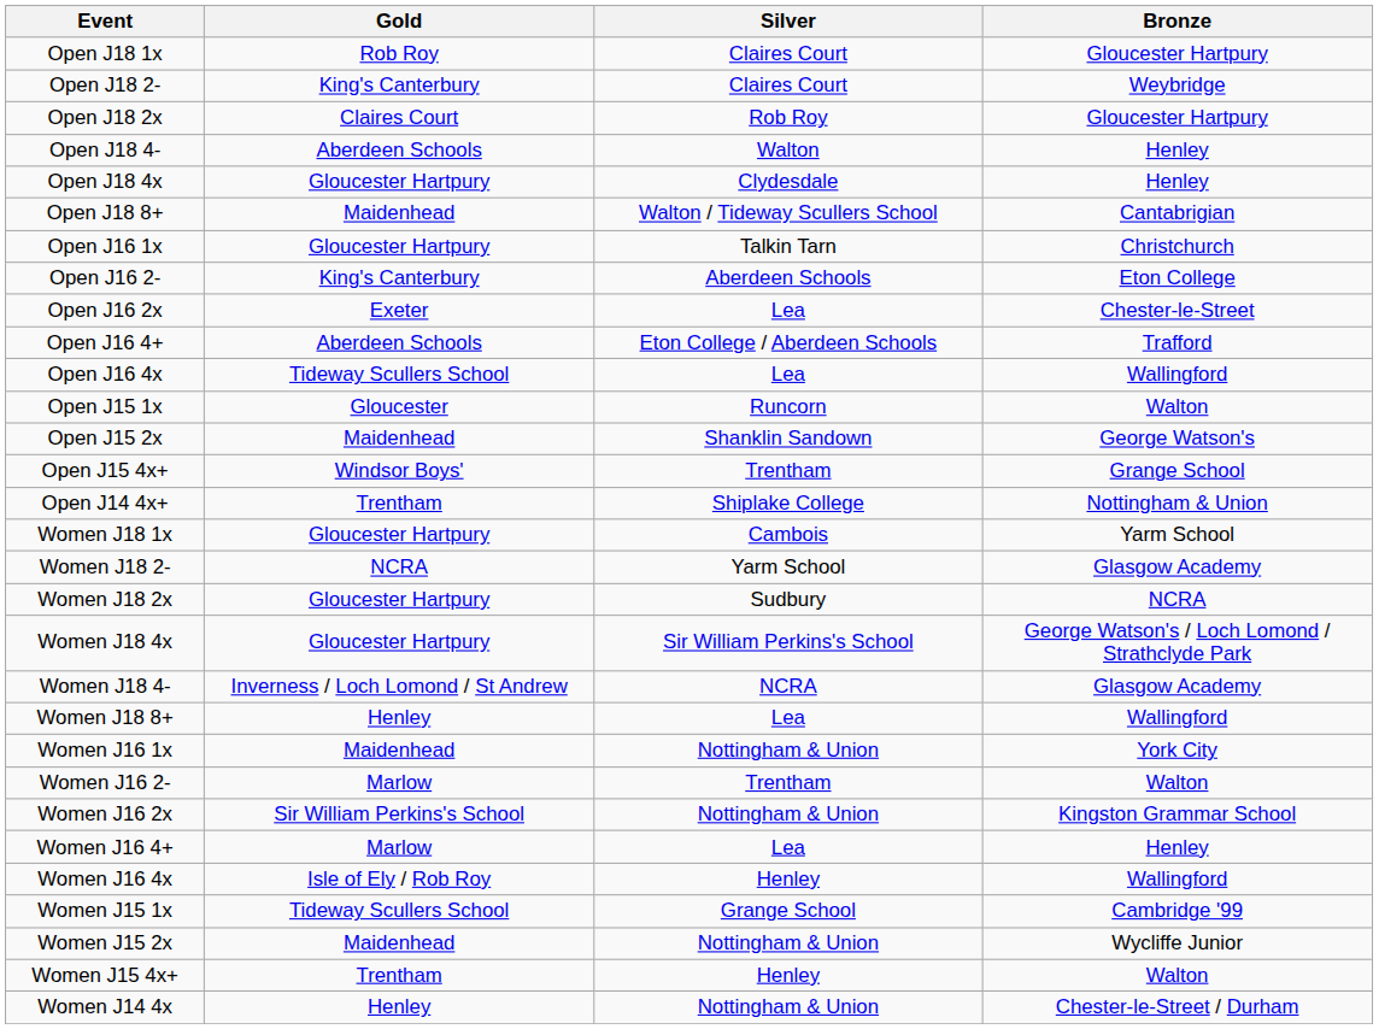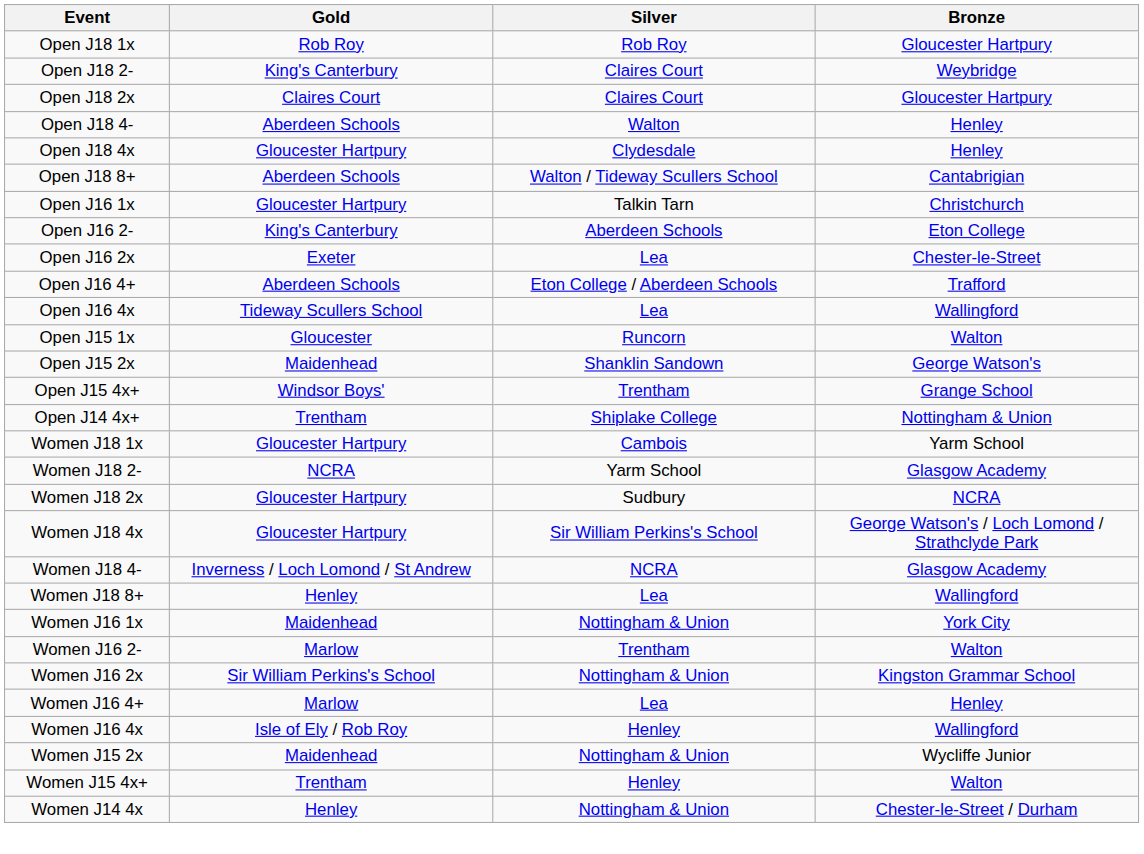 <table class="wikitable" style="text-align:center">
 <tr>
 <th width=150>Event</th>
 <th width=300>Gold</th>
 <th width=300>Silver</th>
 <th width=300>Bronze</th>
 </tr>
 <tr>
 <td>Open J18 1x</td>
 <td><a href='#'>Rob Roy</a></td>
-<td><a href='#'>Claires Court</a></td>
+<td><a href='#'>Rob Roy</a></td>
 <td><a href='#'>Gloucester Hartpury</a></td>
 </tr>
 <tr>
 <td>Open J18 2-</td>
 <td><a href='#'>King's Canterbury</a></td>
 <td><a href='#'>Claires Court</a></td>
 <td><a href='#'>Weybridge</a></td>
 </tr>
 <tr>
 <td>Open J18 2x</td>
 <td><a href='#'>Claires Court</a></td>
-<td><a href='#'>Rob Roy</a></td>
+<td><a href='#'>Claires Court</a></td>
 <td><a href='#'>Gloucester Hartpury</a></td>
 </tr>
 <tr>
 <td>Open J18 4-</td>
 <td><a href='#'>Aberdeen Schools</a></td>
 <td><a href='#'>Walton</a></td>
 <td><a href='#'>Henley</a></td>
 </tr>
 <tr>
 <td>Open J18 4x</td>
 <td><a href='#'>Gloucester Hartpury</a></td>
 <td><a href='#'>Clydesdale</a></td>
 <td><a href='#'>Henley</a></td>
 </tr>
 <tr>
 <td>Open J18 8+</td>
-<td><a href='#'>Maidenhead</a></td>
+<td><a href='#'>Aberdeen Schools</a></td>
 <td><a href='#'>Walton</a> / <a href='#'>Tideway Scullers School</a></td>
 <td><a href='#'>Cantabrigian</a></td>
 </tr>
 <tr>
 <td>Open J16 1x</td>
 <td><a href='#'>Gloucester Hartpury</a></td>
 <td>Talkin Tarn</td>
 <td><a href='#'>Christchurch</a></td>
 </tr>
 <tr>
 <td>Open J16 2-</td>
 <td><a href='#'>King's Canterbury</a></td>
 <td><a href='#'>Aberdeen Schools</a></td>
 <td><a href='#'>Eton College</a></td>
 </tr>
 <tr>
 <td>Open J16 2x</td>
 <td><a href='#'>Exeter</a></td>
 <td><a href='#'>Lea</a></td>
 <td><a href='#'>Chester-le-Street</a></td>
 </tr>
 <tr>
 <td>Open J16 4+</td>
 <td><a href='#'>Aberdeen Schools</a></td>
 <td><a href='#'>Eton College</a>  / <a href='#'>Aberdeen Schools</a></td>
 <td><a href='#'>Trafford</a></td>
 </tr>
 <tr>
 <td>Open J16 4x</td>
 <td><a href='#'>Tideway Scullers School</a></td>
 <td><a href='#'>Lea</a></td>
 <td><a href='#'>Wallingford</a></td>
 </tr>
 <tr>
 <td>Open J15 1x</td>
 <td><a href='#'>Gloucester</a></td>
 <td><a href='#'>Runcorn</a></td>
 <td><a href='#'>Walton</a></td>
 </tr>
 <tr>
 <td>Open J15 2x</td>
 <td><a href='#'>Maidenhead</a></td>
 <td><a href='#'>Shanklin Sandown</a></td>
 <td><a href='#'>George Watson's</a></td>
 </tr>
 <tr>
 <td>Open J15 4x+</td>
 <td><a href='#'>Windsor Boys'</a></td>
 <td><a href='#'>Trentham</a></td>
 <td><a href='#'>Grange School</a></td>
 </tr>
 <tr>
 <td>Open J14 4x+</td>
 <td><a href='#'>Trentham</a></td>
 <td><a href='#'>Shiplake College</a></td>
 <td><a href='#'>Nottingham & Union</a></td>
 </tr>
 <tr>
 <td>Women J18 1x</td>
 <td><a href='#'>Gloucester Hartpury</a></td>
 <td><a href='#'>Cambois</a></td>
 <td>Yarm School</td>
 </tr>
 <tr>
 <td>Women J18 2-</td>
 <td><a href='#'>NCRA</a></td>
 <td>Yarm School</td>
 <td><a href='#'>Glasgow Academy</a></td>
 </tr>
 <tr>
 <td>Women J18 2x</td>
 <td><a href='#'>Gloucester Hartpury</a></td>
 <td>Sudbury</td>
 <td><a href='#'>NCRA</a></td>
 </tr>
 <tr>
 <td>Women J18 4x</td>
 <td><a href='#'>Gloucester Hartpury</a></td>
 <td><a href='#'>Sir William Perkins's School</a></td>
 <td><a href='#'>George Watson's</a> / <a href='#'>Loch Lomond</a> / <a href='#'>Strathclyde Park</a></td>
 </tr>
 <tr>
 <td>Women J18 4-</td>
 <td><a href='#'>Inverness</a> / <a href='#'>Loch Lomond</a> / <a href='#'>St Andrew</a></td>
 <td><a href='#'>NCRA</a></td>
 <td><a href='#'>Glasgow Academy</a></td>
 </tr>
 <tr>
 <td>Women J18 8+</td>
 <td><a href='#'>Henley</a></td>
 <td><a href='#'>Lea</a></td>
 <td><a href='#'>Wallingford</a></td>
 </tr>
 <tr>
 <td>Women J16 1x</td>
 <td><a href='#'>Maidenhead</a></td>
 <td><a href='#'>Nottingham & Union</a></td>
 <td><a href='#'>York City</a></td>
 </tr>
 <tr>
 <td>Women J16 2-</td>
 <td><a href='#'>Marlow</a></td>
 <td><a href='#'>Trentham</a></td>
 <td><a href='#'>Walton</a></td>
 </tr>
 <tr>
 <td>Women J16 2x</td>
 <td><a href='#'>Sir William Perkins's School</a></td>
 <td><a href='#'>Nottingham & Union</a></td>
 <td><a href='#'>Kingston Grammar School</a></td>
 </tr>
 <tr>
 <td>Women J16 4+</td>
 <td><a href='#'>Marlow</a></td>
 <td><a href='#'>Lea</a></td>
 <td><a href='#'>Henley</a></td>
 </tr>
 <tr>
 <td>Women J16 4x</td>
 <td><a href='#'>Isle of Ely</a> / <a href='#'>Rob Roy</a></td>
 <td><a href='#'>Henley</a></td>
 <td><a href='#'>Wallingford</a></td>
 </tr>
 <tr>
-<td>Women J15 1x</td>
-<td><a href='#'>Tideway Scullers School</a></td>
-<td><a href='#'>Grange School</a></td>
-<td><a href='#'>Cambridge '99</a></td>
-</tr>
-<tr>
 <td>Women J15 2x</td>
 <td><a href='#'>Maidenhead</a></td>
 <td><a href='#'>Nottingham & Union</a></td>
 <td>Wycliffe Junior</td>
 </tr>
 <tr>
 <td>Women J15 4x+</td>
 <td><a href='#'>Trentham</a></td>
 <td><a href='#'>Henley</a></td>
 <td><a href='#'>Walton</a></td>
 </tr>
 <tr>
 <td>Women J14 4x</td>
 <td><a href='#'>Henley</a></td>
 <td><a href='#'>Nottingham & Union</a></td>
 <td><a href='#'>Chester-le-Street</a> / <a href='#'>Durham</a></td>
 </tr>
 </table>
